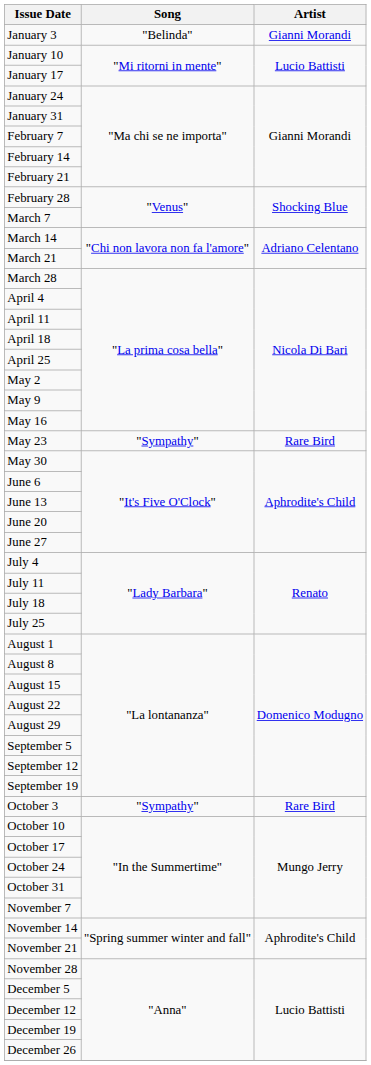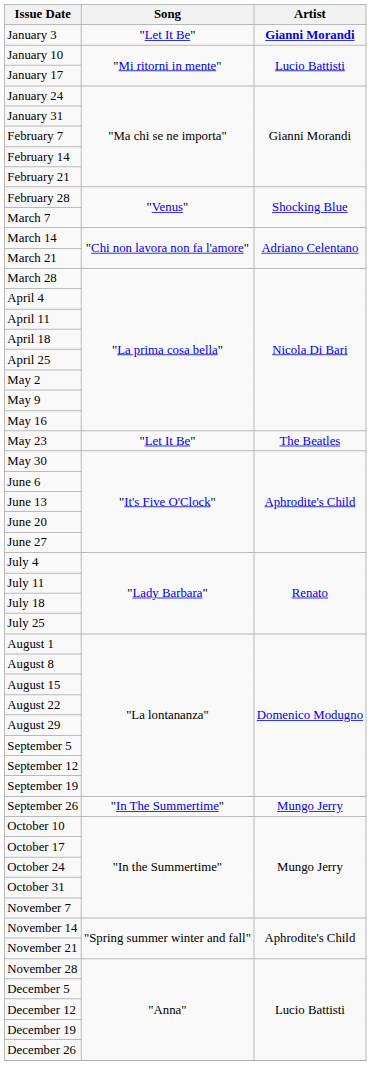 <table class="wikitable">
 <tr>
 <th>Issue Date</th>
 <th>Song</th>
 <th>Artist</th>
 </tr>
 <tr>
 <td>January 3</td>
-<td align="center" rowspan="1">"Belinda"</td>
-<td align="center" rowspan="1"><a href='#'>Gianni Morandi</a></td>
+<td align="center" rowspan="1">"<a href='#'>Let It Be</a>"</td>
+<td align="center" rowspan="1"><strong><a href='#'>Gianni Morandi</a></strong></td>
 </tr>
 <tr>
 <td>January 10</td>
 <td align="center" rowspan="2">"<a href='#'>Mi ritorni in mente</a>"</td>
 <td align="center" rowspan="2"><a href='#'>Lucio Battisti</a></td>
 </tr>
 <tr>
 <td>January 17</td>
 </tr>
 <tr>
 <td>January 24</td>
 <td align="center" rowspan="5">"Ma chi se ne importa"</td>
 <td align="center" rowspan="5">Gianni Morandi</td>
 </tr>
 <tr>
 <td>January 31</td>
 </tr>
 <tr>
 <td>February 7</td>
 </tr>
 <tr>
 <td>February 14</td>
 </tr>
 <tr>
 <td>February 21</td>
 </tr>
 <tr>
 <td>February 28</td>
 <td align="center" rowspan="2">"<a href='#'>Venus</a>"</td>
 <td align="center" rowspan="2"><a href='#'>Shocking Blue</a></td>
 </tr>
 <tr>
 <td>March 7</td>
 </tr>
 <tr>
 <td>March 14</td>
 <td align="center" rowspan="2">"<a href='#'>Chi non lavora non fa l'amore</a>"</td>
 <td align="center" rowspan="2"><a href='#'>Adriano Celentano</a></td>
 </tr>
 <tr>
 <td>March 21</td>
 </tr>
 <tr>
 <td>March 28</td>
 <td align="center" rowspan="8">"<a href='#'>La prima cosa bella</a>"</td>
 <td align="center" rowspan="8"><a href='#'>Nicola Di Bari</a></td>
 </tr>
 <tr>
 <td>April 4</td>
 </tr>
 <tr>
 <td>April 11</td>
 </tr>
 <tr>
 <td>April 18</td>
 </tr>
 <tr>
 <td>April 25</td>
 </tr>
 <tr>
 <td>May 2</td>
 </tr>
 <tr>
 <td>May 9</td>
 </tr>
 <tr>
 <td>May 16</td>
 </tr>
 <tr>
 <td>May 23</td>
-<td align="center" rowspan="1">"<a href='#'>Sympathy</a>"</td>
-<td align="center" rowspan="1"><a href='#'>Rare Bird</a></td>
+<td align="center" rowspan="1">"<a href='#'>Let It Be</a>"</td>
+<td align="center" rowspan="1"><a href='#'>The Beatles</a></td>
 </tr>
 <tr>
 <td>May 30</td>
 <td align="center" rowspan="5">"<a href='#'>It's Five O'Clock</a>"</td>
 <td align="center" rowspan="5"><a href='#'>Aphrodite's Child</a></td>
 </tr>
 <tr>
 <td>June 6</td>
 </tr>
 <tr>
 <td>June 13</td>
 </tr>
 <tr>
 <td>June 20</td>
 </tr>
 <tr>
 <td>June 27</td>
 </tr>
 <tr>
 <td>July 4</td>
 <td align="center" rowspan="4">"<a href='#'>Lady Barbara</a>"</td>
 <td align="center" rowspan="4"><a href='#'>Renato</a></td>
 </tr>
 <tr>
 <td>July 11</td>
 </tr>
 <tr>
 <td>July 18</td>
 </tr>
 <tr>
 <td>July 25</td>
 </tr>
 <tr>
 <td>August 1</td>
 <td align="center" rowspan="8">"La lontananza"</td>
 <td align="center" rowspan="8"><a href='#'>Domenico Modugno</a></td>
 </tr>
 <tr>
 <td>August 8</td>
 </tr>
 <tr>
 <td>August 15</td>
 </tr>
 <tr>
 <td>August 22</td>
 </tr>
 <tr>
 <td>August 29</td>
 </tr>
 <tr>
 <td>September 5</td>
 </tr>
 <tr>
 <td>September 12</td>
 </tr>
 <tr>
 <td>September 19</td>
 </tr>
 <tr>
-<td>October 3</td>
-<td align="center" rowspan="1">"<a href='#'>Sympathy</a>"</td>
-<td align="center" rowspan="1"><a href='#'>Rare Bird</a></td>
+<td>September 26</td>
+<td align="center" rowspan="1">"<a href='#'>In The Summertime</a>"</td>
+<td align="center" rowspan="1"><a href='#'>Mungo Jerry</a></td>
 </tr>
 <tr>
 <td>October 10</td>
 <td align="center" rowspan="5">"In the Summertime"</td>
 <td align="center" rowspan="5">Mungo Jerry</td>
 </tr>
 <tr>
 <td>October 17</td>
 </tr>
 <tr>
 <td>October 24</td>
 </tr>
 <tr>
 <td>October 31</td>
 </tr>
 <tr>
 <td>November 7</td>
 </tr>
 <tr>
 <td>November 14</td>
 <td align="center" rowspan="2">"Spring summer winter and fall"</td>
 <td align="center" rowspan="2">Aphrodite's Child</td>
 </tr>
 <tr>
 <td>November 21</td>
 </tr>
 <tr>
 <td>November 28</td>
 <td align="center" rowspan="5">"Anna"</td>
 <td align="center" rowspan="5">Lucio Battisti</td>
 </tr>
 <tr>
 <td>December 5</td>
 </tr>
 <tr>
 <td>December 12</td>
 </tr>
 <tr>
 <td>December 19</td>
 </tr>
 <tr>
 <td>December 26</td>
 </tr>
 <tr>
 </tr>
 </table>
